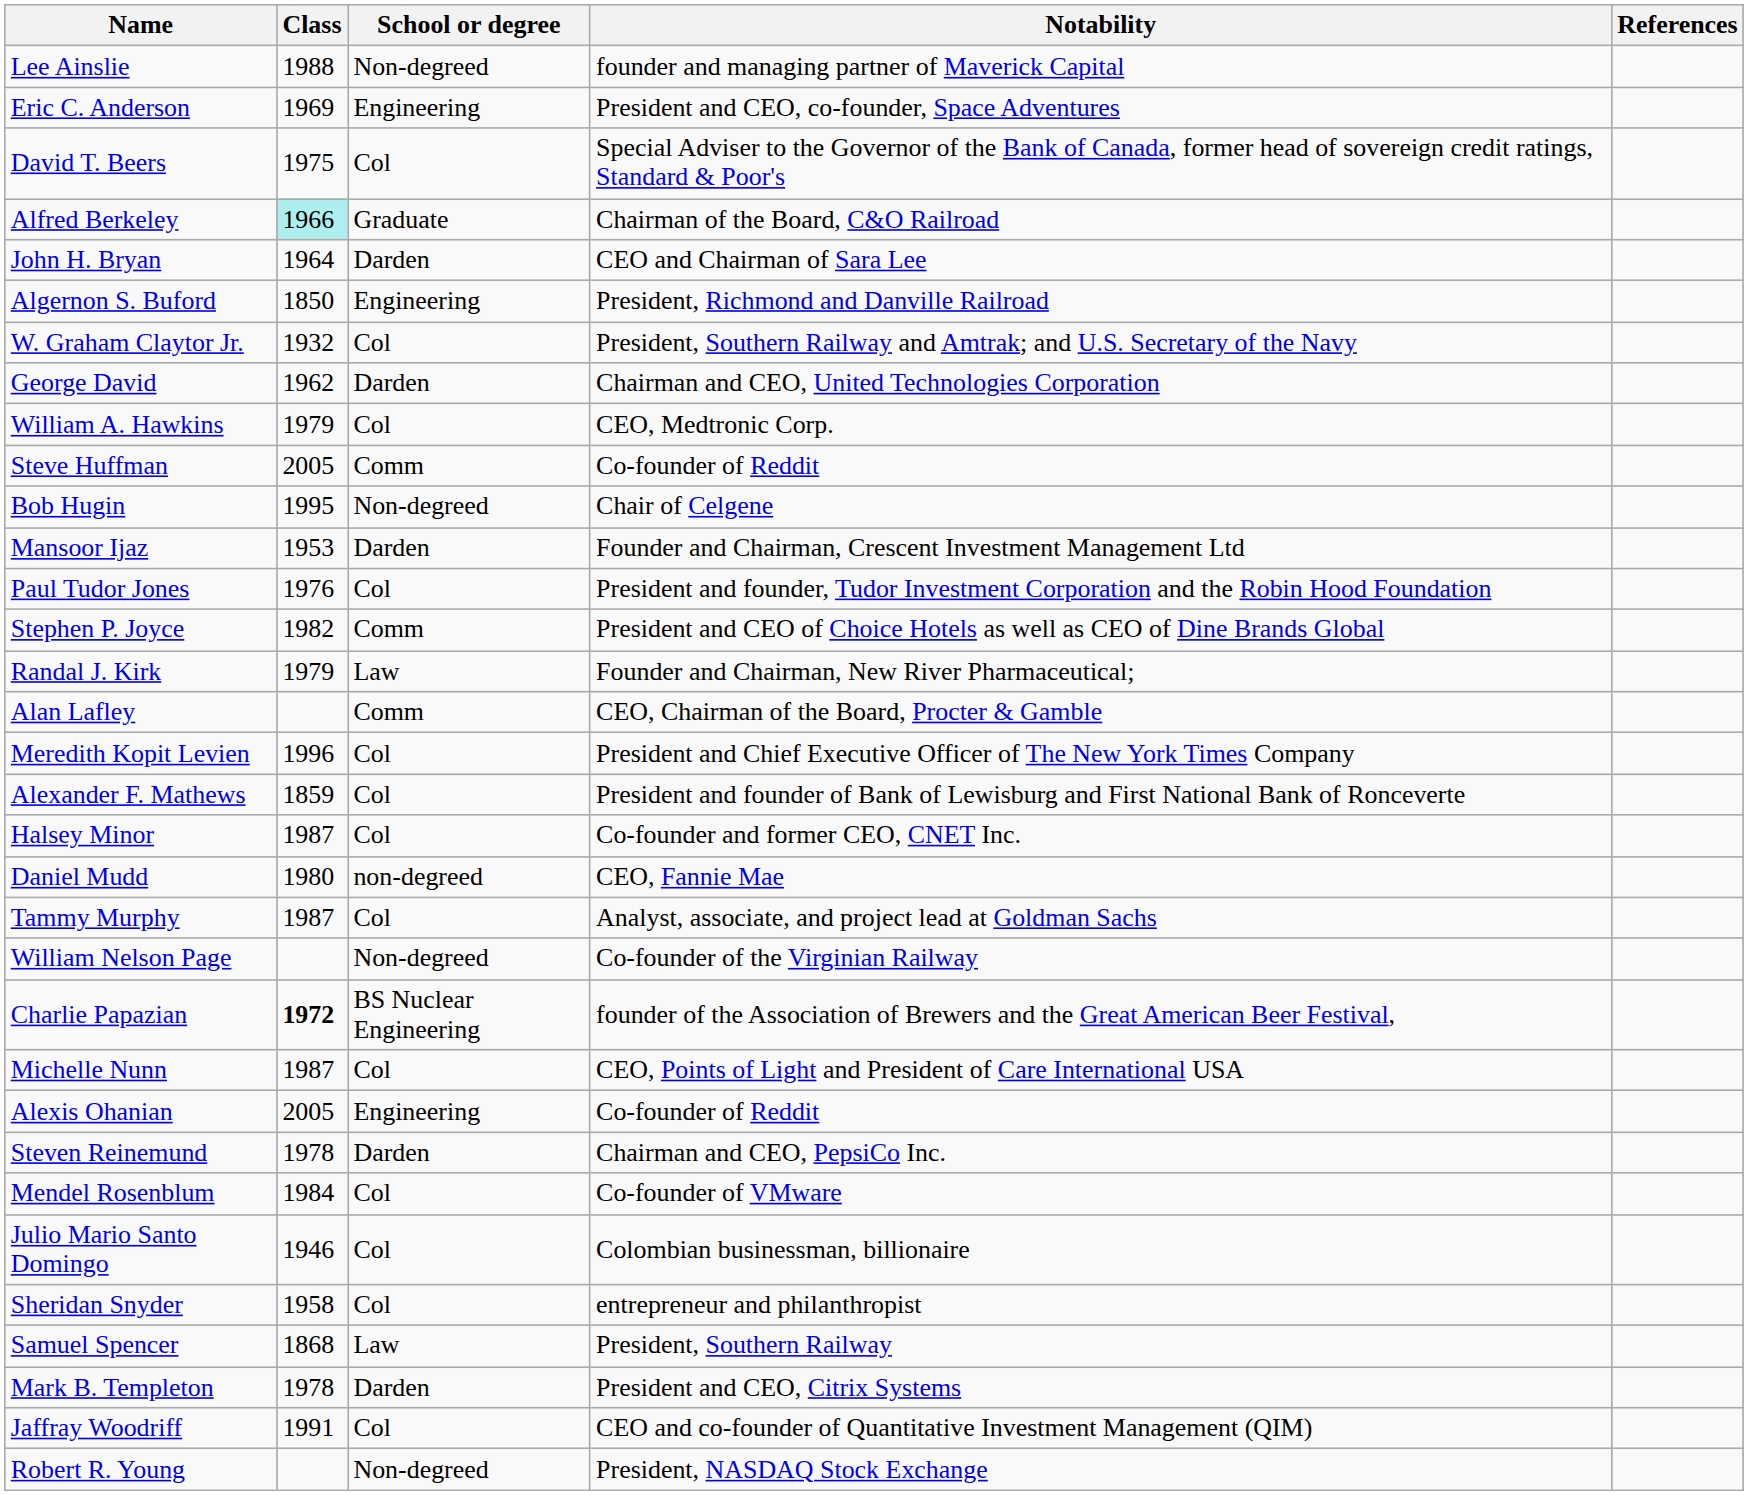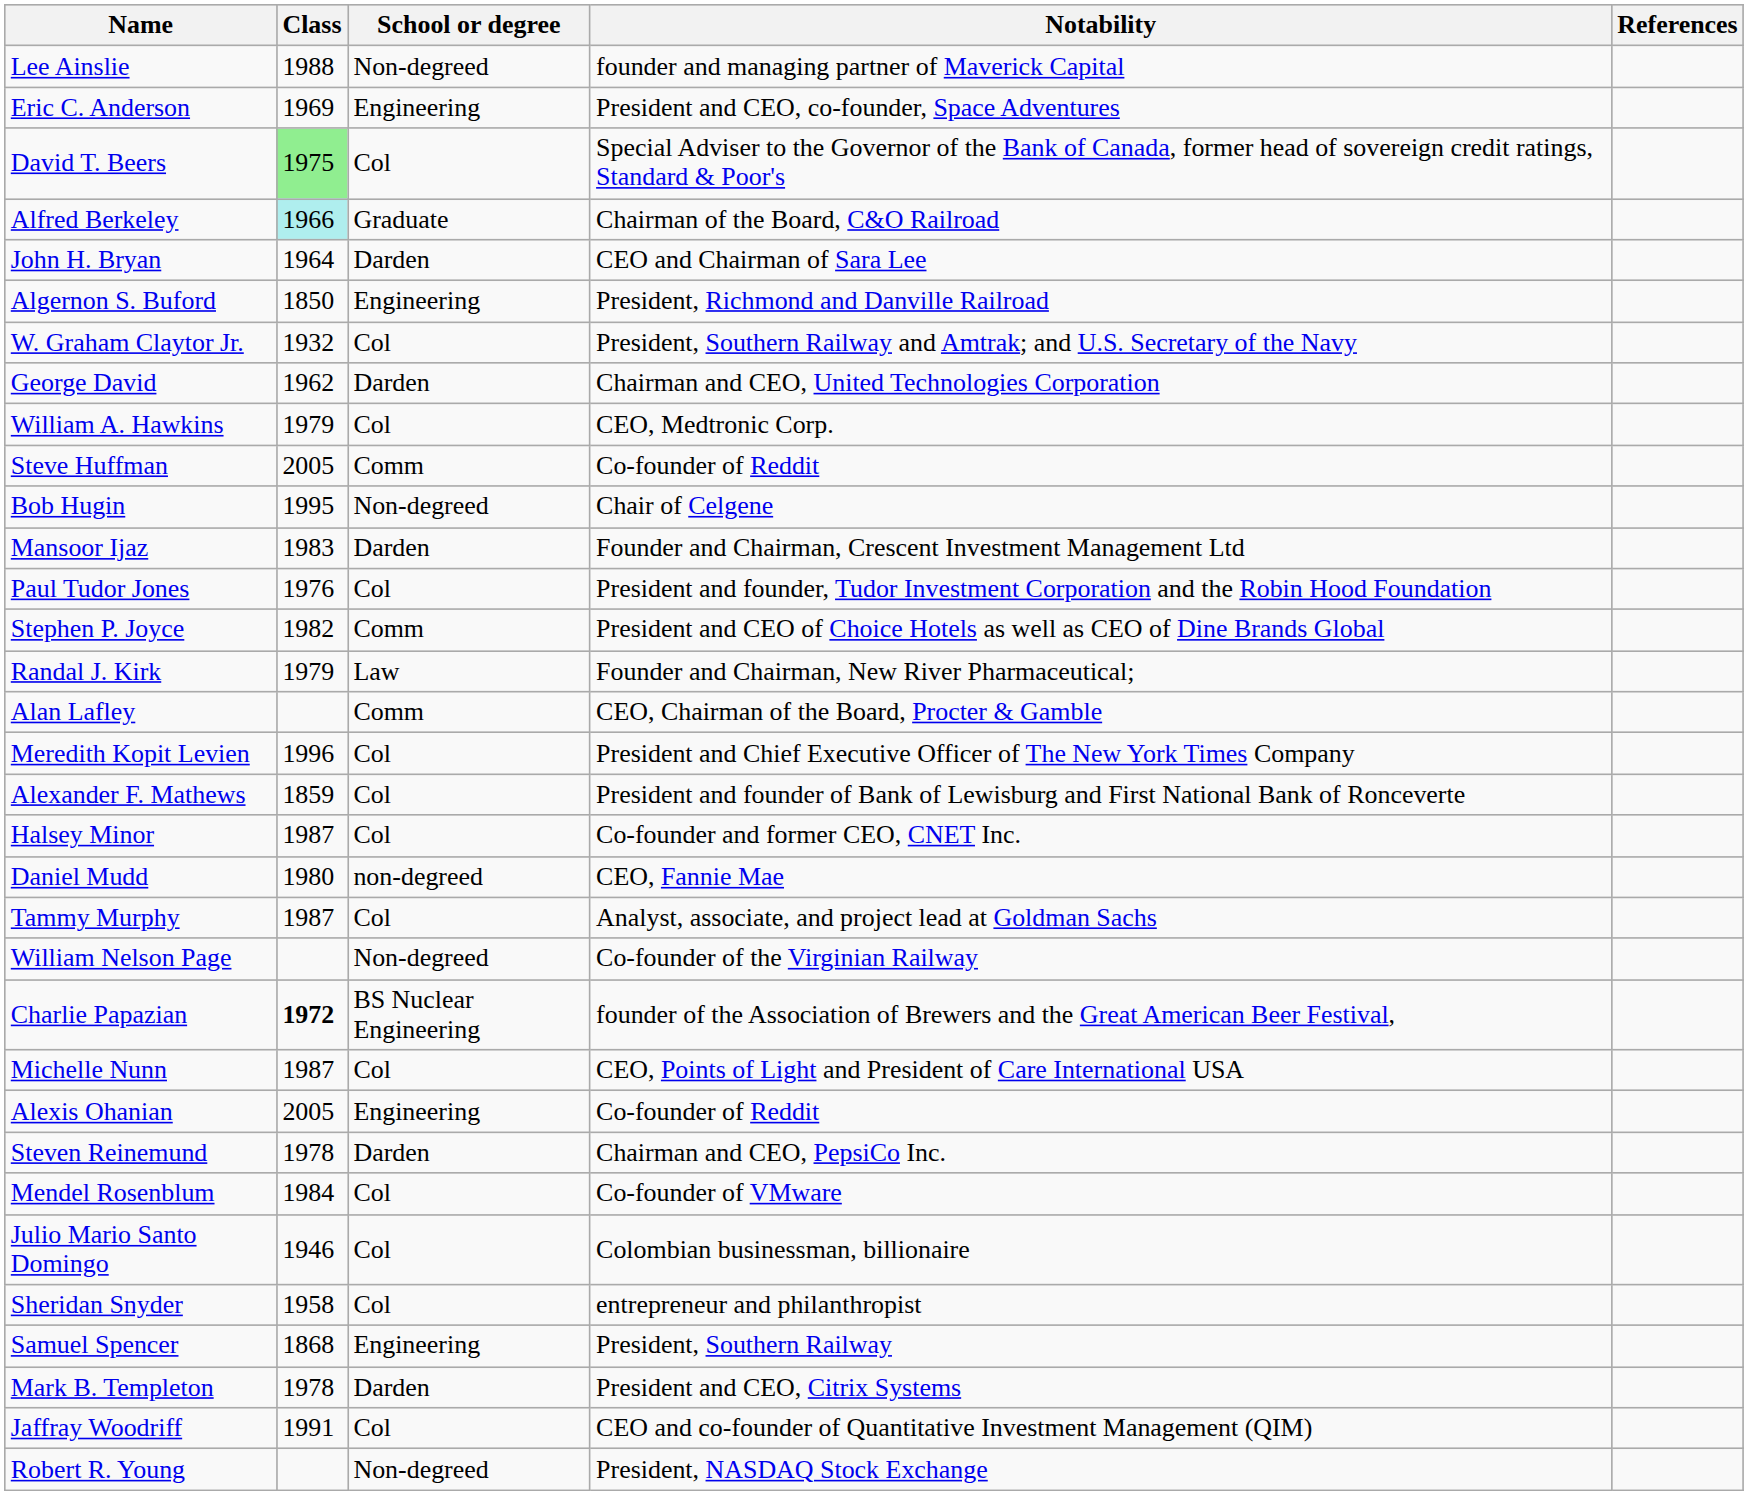 <table class="wikitable sortable" style="width:85%;">
 <tr>
 <th>Name</th>
 <th>Class</th>
 <th>School or degree</th>
 <th>Notability</th>
 <th>References</th>
 </tr>
 <tr>
 <td><a href='#'>Lee Ainslie</a></td>
 <td>1988</td>
 <td>Non-degreed</td>
 <td>founder and managing partner of <a href='#'>Maverick Capital</a></td>
 <td></td>
 </tr>
 <tr>
 <td><a href='#'>Eric C. Anderson</a></td>
 <td>1969</td>
 <td>Engineering</td>
 <td>President and CEO, co-founder, <a href='#'>Space Adventures</a></td>
 <td></td>
 </tr>
 <tr>
 <td><a href='#'>David T. Beers</a></td>
-<td>1975</td>
+<td style="background: lightgreen;">1975</td>
 <td>Col</td>
 <td>Special Adviser to the Governor of the <a href='#'>Bank of Canada</a>, former head of sovereign credit ratings, <a href='#'>Standard & Poor's</a></td>
 <td></td>
 </tr>
 <tr>
 <td><a href='#'>Alfred Berkeley</a></td>
 <td style="background: paleturquoise;">1966</td>
 <td>Graduate</td>
 <td>Chairman of the Board, <a href='#'>C&O Railroad</a></td>
 <td></td>
 </tr>
 <tr>
 <td><a href='#'>John H. Bryan</a></td>
 <td>1964</td>
 <td>Darden</td>
 <td>CEO and Chairman of <a href='#'>Sara Lee</a></td>
 <td></td>
 </tr>
 <tr>
 <td><a href='#'>Algernon S. Buford</a></td>
 <td>1850</td>
 <td>Engineering</td>
 <td>President, <a href='#'>Richmond and Danville Railroad</a></td>
 <td></td>
 </tr>
 <tr>
 <td><a href='#'>W. Graham Claytor Jr.</a></td>
 <td>1932</td>
 <td>Col</td>
 <td>President, <a href='#'>Southern Railway</a> and <a href='#'>Amtrak</a>; and <a href='#'>U.S. Secretary of the Navy</a></td>
 <td></td>
 </tr>
 <tr>
 <td><a href='#'>George David</a></td>
 <td>1962</td>
 <td>Darden</td>
 <td>Chairman and CEO, <a href='#'>United Technologies Corporation</a></td>
 <td></td>
 </tr>
 <tr>
 <td><a href='#'>William A. Hawkins</a></td>
 <td>1979</td>
 <td>Col</td>
 <td>CEO, Medtronic Corp.</td>
 <td></td>
 </tr>
 <tr>
 <td><a href='#'>Steve Huffman</a></td>
 <td>2005</td>
 <td>Comm</td>
 <td>Co-founder of <a href='#'>Reddit</a></td>
 <td></td>
 </tr>
 <tr>
 <td><a href='#'>Bob Hugin</a></td>
 <td>1995</td>
 <td>Non-degreed</td>
 <td>Chair of <a href='#'>Celgene</a></td>
 <td></td>
 </tr>
 <tr>
 <td><a href='#'>Mansoor Ijaz</a></td>
-<td>1953</td>
+<td>1983</td>
 <td>Darden</td>
 <td>Founder and Chairman, Crescent Investment Management Ltd</td>
 <td></td>
 </tr>
 <tr>
 <td><a href='#'>Paul Tudor Jones</a></td>
 <td>1976</td>
 <td>Col</td>
 <td>President and founder, <a href='#'>Tudor Investment Corporation</a> and the <a href='#'>Robin Hood Foundation</a></td>
 <td></td>
 </tr>
 <tr>
 <td><a href='#'>Stephen P. Joyce</a></td>
 <td>1982</td>
 <td>Comm</td>
 <td>President and CEO of <a href='#'>Choice Hotels</a> as well as CEO of <a href='#'>Dine Brands Global</a></td>
 <td></td>
 </tr>
 <tr>
 <td><a href='#'>Randal J. Kirk</a></td>
 <td>1979</td>
 <td>Law</td>
 <td>Founder and Chairman, New River Pharmaceutical;</td>
 <td></td>
 </tr>
 <tr>
 <td><a href='#'>Alan Lafley</a></td>
 <td></td>
 <td>Comm</td>
 <td>CEO, Chairman of the Board, <a href='#'>Procter & Gamble</a></td>
 <td></td>
 </tr>
 <tr>
 <td><a href='#'>Meredith Kopit Levien</a></td>
 <td>1996</td>
 <td>Col</td>
 <td>President and Chief Executive Officer of <a href='#'>The New York Times</a> Company</td>
 <td></td>
 </tr>
 <tr>
 <td><a href='#'>Alexander F. Mathews</a></td>
 <td>1859</td>
 <td>Col</td>
 <td>President and founder of Bank of Lewisburg and First National Bank of Ronceverte</td>
 <td></td>
 </tr>
 <tr>
 <td><a href='#'>Halsey Minor</a></td>
 <td>1987</td>
 <td>Col</td>
 <td>Co-founder and former CEO, <a href='#'>CNET</a> Inc.</td>
 <td></td>
 </tr>
 <tr>
 <td><a href='#'>Daniel Mudd</a></td>
 <td>1980</td>
 <td>non-degreed</td>
 <td>CEO, <a href='#'>Fannie Mae</a></td>
 <td></td>
 </tr>
 <tr>
 <td><a href='#'>Tammy Murphy</a></td>
 <td>1987</td>
 <td>Col</td>
 <td>Analyst, associate, and project lead at <a href='#'>Goldman Sachs</a></td>
 <td></td>
 </tr>
 <tr>
 <td><a href='#'>William Nelson Page</a></td>
 <td></td>
 <td>Non-degreed</td>
 <td>Co-founder of the <a href='#'>Virginian Railway</a></td>
 <td></td>
 </tr>
 <tr>
 <td><a href='#'>Charlie Papazian</a></td>
 <td><strong>1972</strong></td>
 <td>BS Nuclear Engineering</td>
 <td>founder of the Association of Brewers and the <a href='#'>Great American Beer Festival</a>,</td>
 <td></td>
 </tr>
 <tr>
 <td><a href='#'>Michelle Nunn</a></td>
 <td>1987</td>
 <td>Col</td>
 <td>CEO, <a href='#'>Points of Light</a> and President of <a href='#'>Care International</a> USA</td>
 <td></td>
 </tr>
 <tr>
 <td><a href='#'>Alexis Ohanian</a></td>
 <td>2005</td>
 <td>Engineering</td>
 <td>Co-founder of <a href='#'>Reddit</a></td>
 <td></td>
 </tr>
 <tr>
 <td><a href='#'>Steven Reinemund</a></td>
 <td>1978</td>
 <td>Darden</td>
 <td>Chairman and CEO, <a href='#'>PepsiCo</a> Inc.</td>
 <td></td>
 </tr>
 <tr>
 <td><a href='#'>Mendel Rosenblum</a></td>
 <td>1984</td>
 <td>Col</td>
 <td>Co-founder of <a href='#'>VMware</a></td>
 <td></td>
 </tr>
 <tr>
 <td><a href='#'>Julio Mario Santo Domingo</a></td>
 <td>1946</td>
 <td>Col</td>
 <td>Colombian businessman, billionaire</td>
 <td></td>
 </tr>
 <tr>
 <td><a href='#'>Sheridan Snyder</a></td>
 <td>1958</td>
 <td>Col</td>
 <td>entrepreneur and philanthropist</td>
 <td></td>
 </tr>
 <tr>
 <td><a href='#'>Samuel Spencer</a></td>
 <td>1868</td>
-<td>Law</td>
+<td>Engineering</td>
 <td>President, <a href='#'>Southern Railway</a></td>
 <td></td>
 </tr>
 <tr>
 <td><a href='#'>Mark B. Templeton</a></td>
 <td>1978</td>
 <td>Darden</td>
 <td>President and CEO, <a href='#'>Citrix Systems</a></td>
 <td></td>
 </tr>
 <tr>
 <td><a href='#'>Jaffray Woodriff</a></td>
 <td>1991</td>
 <td>Col</td>
 <td>CEO and co-founder of Quantitative Investment Management (QIM)</td>
 <td></td>
 </tr>
 <tr>
 <td><a href='#'>Robert R. Young</a></td>
 <td></td>
 <td>Non-degreed</td>
 <td>President, <a href='#'>NASDAQ Stock Exchange</a></td>
 <td></td>
 </tr>
 </table>
